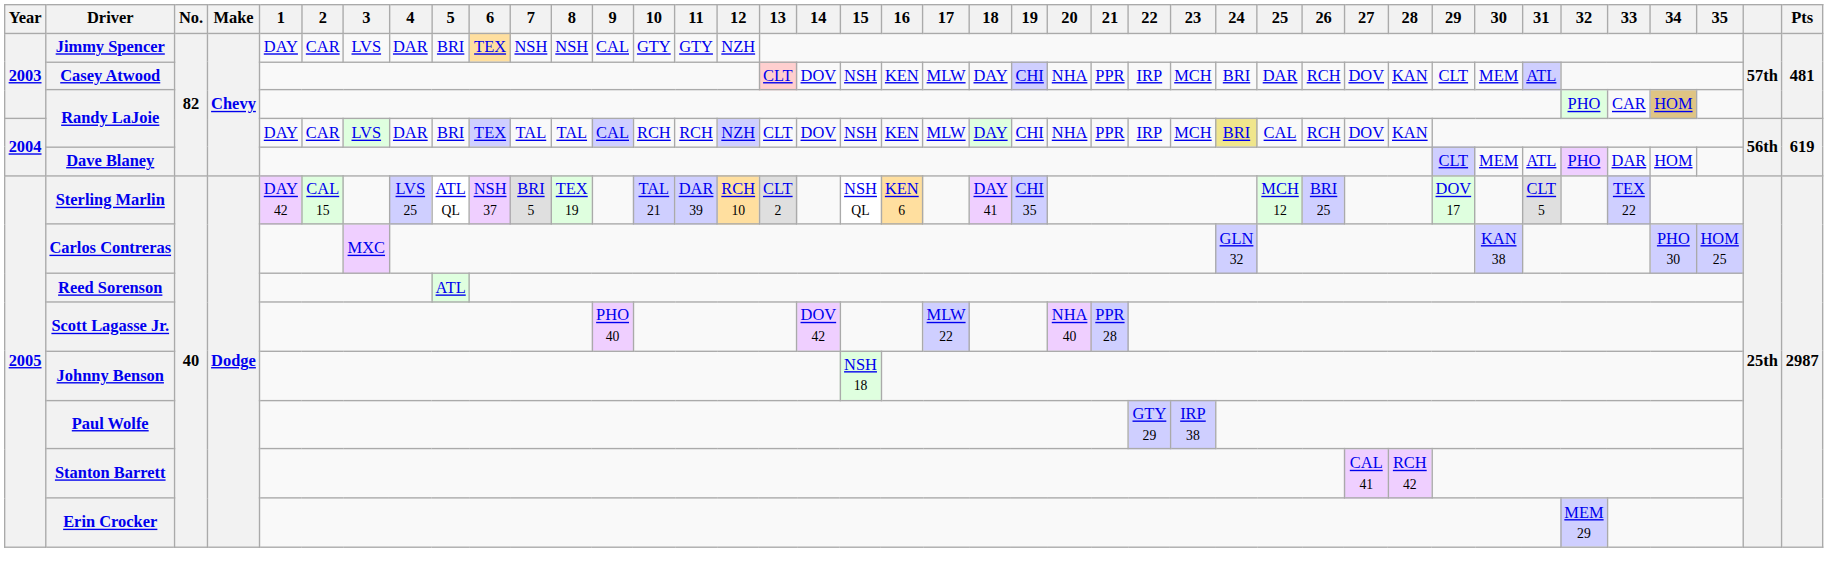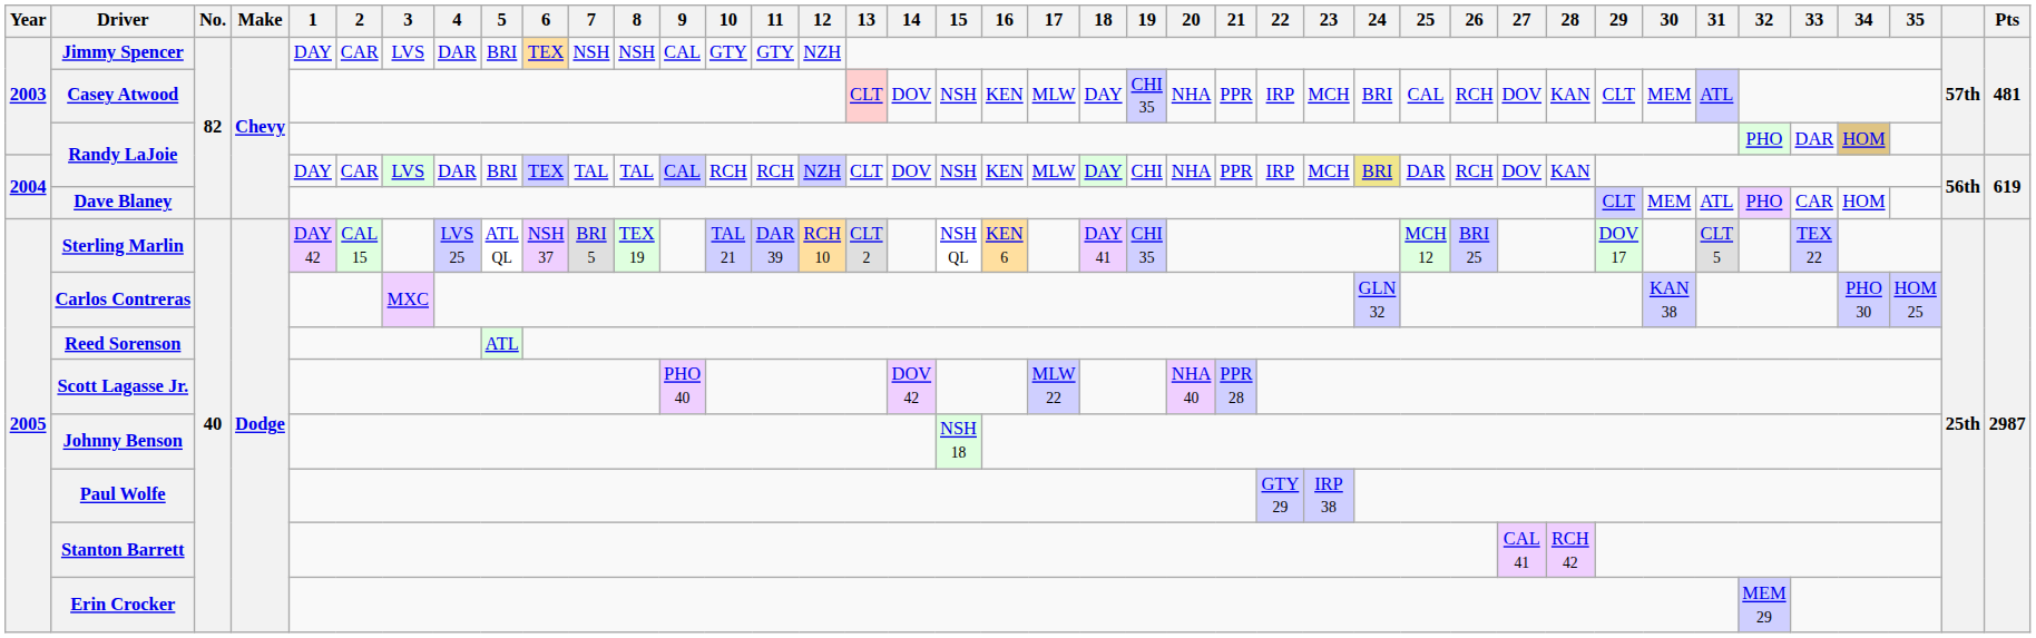 <table class="wikitable" style="text-align:center; font-size:75%">
 <tr>
 <th>Year</th>
 <th>Driver</th>
 <th>No.</th>
 <th>Make</th>
 <th>1</th>
 <th>2</th>
 <th>3</th>
 <th>4</th>
 <th>5</th>
 <th>6</th>
 <th>7</th>
 <th>8</th>
 <th>9</th>
 <th>10</th>
 <th>11</th>
 <th>12</th>
 <th>13</th>
 <th>14</th>
 <th>15</th>
 <th>16</th>
 <th>17</th>
 <th>18</th>
 <th>19</th>
 <th>20</th>
 <th>21</th>
 <th>22</th>
 <th>23</th>
 <th>24</th>
 <th>25</th>
 <th>26</th>
 <th>27</th>
 <th>28</th>
 <th>29</th>
 <th>30</th>
 <th>31</th>
 <th>32</th>
 <th>33</th>
 <th>34</th>
 <th>35</th>
 <th></th>
 <th>Pts</th>
 </tr>
 <tr>
 <th rowspan=3><a href='#'>2003</a></th>
 <th><a href='#'>Jimmy Spencer</a></th>
 <th rowspan=5>82</th>
 <th rowspan=5><a href='#'>Chevy</a></th>
 <td><a href='#'>DAY</a></td>
 <td><a href='#'>CAR</a></td>
 <td><a href='#'>LVS</a></td>
 <td><a href='#'>DAR</a></td>
 <td><a href='#'>BRI</a></td>
 <td style="background:#FFDF9F;"><a href='#'>TEX</a><br></td>
 <td><a href='#'>NSH</a></td>
 <td><a href='#'>NSH</a></td>
 <td><a href='#'>CAL</a></td>
 <td><a href='#'>GTY</a></td>
 <td><a href='#'>GTY</a></td>
 <td><a href='#'>NZH</a></td>
 <td colspan=23></td>
 <th rowspan=3>57th</th>
 <th rowspan=3>481</th>
 </tr>
 <tr>
 <th><a href='#'>Casey Atwood</a></th>
 <td colspan=12></td>
 <td style="background:#FFCFCF;"><a href='#'>CLT</a><br></td>
 <td><a href='#'>DOV</a></td>
 <td><a href='#'>NSH</a></td>
 <td><a href='#'>KEN</a></td>
 <td><a href='#'>MLW</a></td>
 <td><a href='#'>DAY</a></td>
-<td style="background:#CFCFFF;"><a href='#'>CHI</a><br></td>
+<td style="background:#CFCFFF;"><a href='#'>CHI</a><br><small>35</small></td>
 <td><a href='#'>NHA</a></td>
 <td><a href='#'>PPR</a></td>
 <td><a href='#'>IRP</a></td>
 <td><a href='#'>MCH</a></td>
 <td><a href='#'>BRI</a></td>
-<td><a href='#'>DAR</a></td>
+<td><a href='#'>CAL</a></td>
 <td><a href='#'>RCH</a></td>
 <td><a href='#'>DOV</a></td>
 <td><a href='#'>KAN</a></td>
 <td><a href='#'>CLT</a></td>
 <td><a href='#'>MEM</a></td>
 <td style="background:#CFCFFF;"><a href='#'>ATL</a><br></td>
 <td colspan=4></td>
 </tr>
 <tr>
 <th rowspan=2><a href='#'>Randy LaJoie</a></th>
 <td colspan=31></td>
 <td style="background:#DFFFDF;"><a href='#'>PHO</a><br></td>
-<td><a href='#'>CAR</a></td>
+<td><a href='#'>DAR</a></td>
 <td style="background:#DFC484;"><a href='#'>HOM</a><br></td>
 <td></td>
 </tr>
 <tr>
 <th rowspan=2><a href='#'>2004</a></th>
 <td><a href='#'>DAY</a></td>
 <td><a href='#'>CAR</a></td>
 <td style="background:#DFFFDF;"><a href='#'>LVS</a><br></td>
 <td><a href='#'>DAR</a></td>
 <td><a href='#'>BRI</a></td>
 <td style="background:#CFCFFF;"><a href='#'>TEX</a><br></td>
 <td><a href='#'>TAL</a></td>
 <td><a href='#'>TAL</a></td>
 <td style="background:#CFCFFF;"><a href='#'>CAL</a><br></td>
 <td><a href='#'>RCH</a></td>
 <td><a href='#'>RCH</a></td>
 <td style="background:#CFCFFF;"><a href='#'>NZH</a><br></td>
 <td><a href='#'>CLT</a></td>
 <td><a href='#'>DOV</a></td>
 <td><a href='#'>NSH</a></td>
 <td><a href='#'>KEN</a></td>
 <td><a href='#'>MLW</a></td>
 <td style="background:#DFFFDF;"><a href='#'>DAY</a><br></td>
 <td><a href='#'>CHI</a></td>
 <td><a href='#'>NHA</a></td>
 <td><a href='#'>PPR</a></td>
 <td><a href='#'>IRP</a></td>
 <td><a href='#'>MCH</a></td>
 <td style="background: khaki;"><a href='#'>BRI</a></td>
-<td><a href='#'>CAL</a></td>
+<td><a href='#'>DAR</a></td>
 <td><a href='#'>RCH</a></td>
 <td><a href='#'>DOV</a></td>
 <td><a href='#'>KAN</a></td>
 <td colspan=7></td>
 <th rowspan=2>56th</th>
 <th rowspan=2>619</th>
 </tr>
 <tr>
 <th><a href='#'>Dave Blaney</a></th>
 <td colspan=28></td>
 <td style="background:#CFCFFF;"><a href='#'>CLT</a><br></td>
 <td><a href='#'>MEM</a></td>
 <td><a href='#'>ATL</a></td>
 <td style="background:#EFCFFF;"><a href='#'>PHO</a><br></td>
-<td><a href='#'>DAR</a></td>
+<td><a href='#'>CAR</a></td>
 <td><a href='#'>HOM</a></td>
 <td></td>
 </tr>
 <tr>
 <th rowspan=8><a href='#'>2005</a></th>
 <th><a href='#'>Sterling Marlin</a></th>
 <th rowspan=8>40</th>
 <th rowspan=8><a href='#'>Dodge</a></th>
 <td style="background:#EFCFFF;"><a href='#'>DAY</a><br><small>42</small></td>
 <td style="background:#DFFFDF;"><a href='#'>CAL</a><br><small>15</small></td>
 <td></td>
 <td style="background:#CFCFFF;"><a href='#'>LVS</a><br><small>25</small></td>
 <td style="background:#FFFFFF;"><a href='#'>ATL</a><br><small>QL</small></td>
 <td style="background:#EFCFFF;"><a href='#'>NSH</a><br><small>37</small></td>
 <td style="background:#DFDFDF;"><a href='#'>BRI</a><br><small>5</small></td>
 <td style="background:#DFFFDF;"><a href='#'>TEX</a><br><small>19</small></td>
 <td></td>
 <td style="background:#CFCFFF;"><a href='#'>TAL</a><br><small>21</small></td>
 <td style="background:#CFCFFF;"><a href='#'>DAR</a><br><small>39</small></td>
 <td style="background:#FFDF9F;"><a href='#'>RCH</a><br><small>10</small></td>
 <td style="background:#DFDFDF;"><a href='#'>CLT</a><br><small>2</small></td>
 <td></td>
 <td style="background:#FFFFFF;"><a href='#'>NSH</a><br><small>QL</small></td>
 <td style="background:#FFDF9F;"><a href='#'>KEN</a><br><small>6</small></td>
 <td></td>
 <td style="background:#EFCFFF;"><a href='#'>DAY</a><br><small>41</small></td>
 <td style="background:#CFCFFF;"><a href='#'>CHI</a><br><small>35</small></td>
 <td colspan=5></td>
 <td style="background:#DFFFDF;"><a href='#'>MCH</a><br><small>12</small></td>
 <td style="background:#CFCFFF;"><a href='#'>BRI</a><br><small>25</small></td>
 <td colspan=2></td>
 <td style="background:#DFFFDF;"><a href='#'>DOV</a><br><small>17</small></td>
 <td></td>
 <td style="background:#DFDFDF;"><a href='#'>CLT</a><br><small>5</small></td>
 <td></td>
 <td style="background:#CFCFFF;"><a href='#'>TEX</a><br><small>22</small></td>
 <td colspan=2></td>
 <th rowspan=8>25th</th>
 <th rowspan=8>2987</th>
 </tr>
 <tr>
 <th><a href='#'>Carlos Contreras</a></th>
 <td colspan=2></td>
 <td style="background:#EFCFFF;"><a href='#'>MXC</a><br></td>
 <td colspan=20></td>
 <td style="background:#CFCFFF;"><a href='#'>GLN</a><br><small>32</small></td>
 <td colspan=5></td>
 <td style="background:#CFCFFF;"><a href='#'>KAN</a><br><small>38</small></td>
 <td colspan=3></td>
 <td style="background:#CFCFFF;"><a href='#'>PHO</a><br><small>30</small></td>
 <td style="background:#CFCFFF;"><a href='#'>HOM</a><br><small>25</small></td>
 </tr>
 <tr>
 <th><a href='#'>Reed Sorenson</a></th>
 <td colspan=4></td>
 <td style="background:#DFFFDF;"><a href='#'>ATL</a><br></td>
 <td colspan=30></td>
 </tr>
 <tr>
 <th><a href='#'>Scott Lagasse Jr.</a></th>
 <td colspan=8></td>
 <td style="background:#EFCFFF;"><a href='#'>PHO</a><br><small>40</small></td>
 <td colspan=4></td>
 <td style="background:#EFCFFF;"><a href='#'>DOV</a><br><small>42</small></td>
 <td colspan=2></td>
 <td style="background:#CFCFFF;"><a href='#'>MLW</a><br><small>22</small></td>
 <td colspan=2></td>
 <td style="background:#EFCFFF;"><a href='#'>NHA</a><br><small>40</small></td>
 <td style="background:#CFCFFF;"><a href='#'>PPR</a><br><small>28</small></td>
 <td colspan=14></td>
 </tr>
 <tr>
 <th><a href='#'>Johnny Benson</a></th>
 <td colspan=14></td>
 <td style="background:#DFFFDF;"><a href='#'>NSH</a><br><small>18</small></td>
 <td colspan=20></td>
 </tr>
 <tr>
 <th><a href='#'>Paul Wolfe</a></th>
 <td colspan=21></td>
 <td style="background:#CFCFFF;"><a href='#'>GTY</a><br><small>29</small></td>
 <td style="background:#CFCFFF;"><a href='#'>IRP</a><br><small>38</small></td>
 <td colspan=12></td>
 </tr>
 <tr>
 <th><a href='#'>Stanton Barrett</a></th>
 <td colspan=26></td>
 <td style="background:#EFCFFF;"><a href='#'>CAL</a><br><small>41</small></td>
 <td style="background:#EFCFFF;"><a href='#'>RCH</a><br><small>42</small></td>
 <td colspan=7></td>
 </tr>
 <tr>
 <th><a href='#'>Erin Crocker</a></th>
 <td colspan=31></td>
 <td style="background:#CFCFFF;"><a href='#'>MEM</a><br><small>29</small></td>
 <td colspan=3></td>
 </tr>
 </table>
